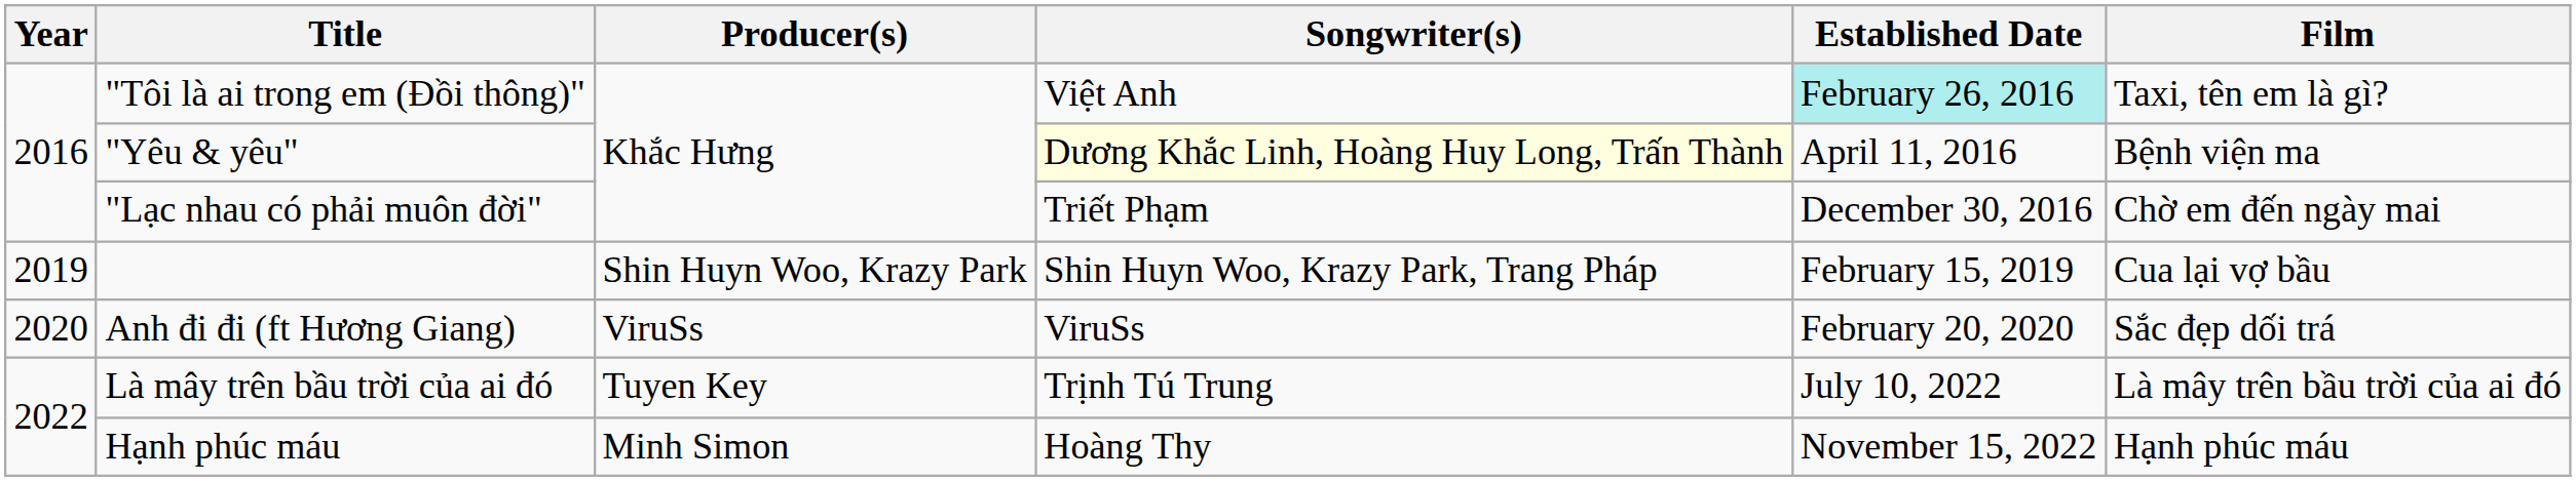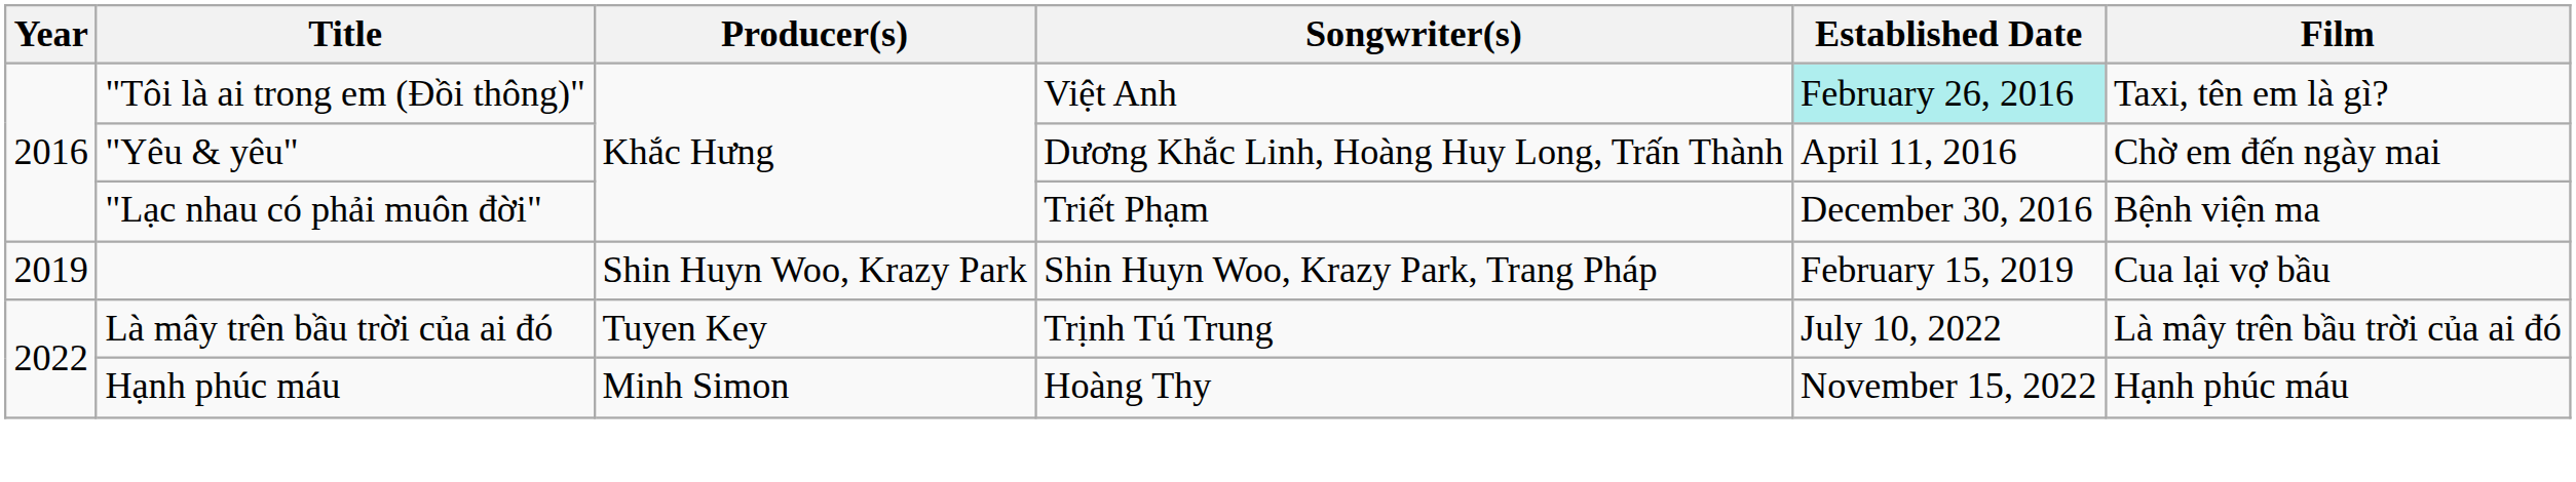 <table class="wikitable sortable">
 <tr>
 <th>Year</th>
 <th>Title</th>
 <th>Producer(s)</th>
 <th>Songwriter(s)</th>
 <th>Established Date</th>
 <th>Film</th>
 </tr>
 <tr>
 <td rowspan="3">2016</td>
 <td>"Tôi là ai trong em (Đồi thông)"</td>
 <td rowspan="3">Khắc Hưng</td>
 <td>Việt Anh</td>
 <td style="background: paleturquoise;">February 26, 2016</td>
 <td>Taxi, tên em là gì?</td>
 </tr>
 <tr>
 <td>"Yêu & yêu"</td>
-<td style="background: lightyellow;">Dương Khắc Linh, Hoàng Huy Long, Trấn Thành</td>
+<td>Dương Khắc Linh, Hoàng Huy Long, Trấn Thành</td>
 <td>April 11, 2016</td>
-<td>Bệnh viện ma</td>
+<td>Chờ em đến ngày mai</td>
 </tr>
 <tr>
 <td>"Lạc nhau có phải muôn đời"</td>
 <td>Triết Phạm</td>
 <td>December 30, 2016</td>
-<td>Chờ em đến ngày mai</td>
+<td>Bệnh viện ma</td>
 </tr>
 <tr>
 <td>2019</td>
 <td></td>
 <td>Shin Huyn Woo, Krazy Park</td>
 <td>Shin Huyn Woo, Krazy Park, Trang Pháp</td>
 <td>February 15, 2019</td>
 <td>Cua lại vợ bầu</td>
-</tr>
-<tr>
-<td>2020</td>
-<td>Anh đi đi (ft Hương Giang)</td>
-<td>ViruSs</td>
-<td>ViruSs</td>
-<td>February 20, 2020</td>
-<td>Sắc đẹp dối trá</td>
 </tr>
 <tr>
 <td rowspan="2">2022</td>
 <td>Là mây trên bầu trời của ai đó</td>
 <td>Tuyen Key</td>
 <td>Trịnh Tú Trung</td>
 <td>July 10, 2022</td>
 <td>Là mây trên bầu trời của ai đó</td>
 </tr>
 <tr>
 <td>Hạnh phúc máu</td>
 <td>Minh Simon</td>
 <td>Hoàng Thy</td>
 <td>November 15, 2022</td>
 <td>Hạnh phúc máu</td>
 </tr>
 </table>
